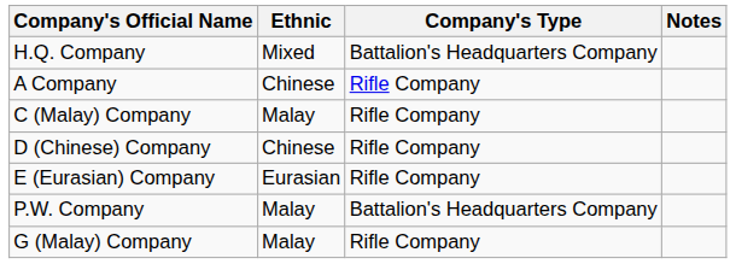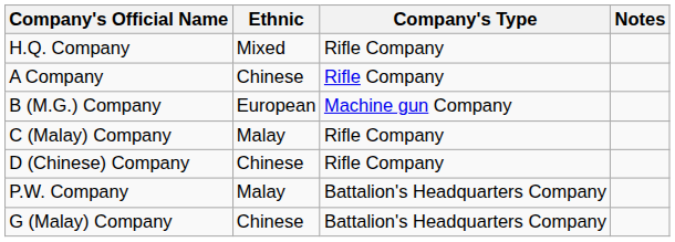 <table class="wikitable" style="margin-left: auto; margin-right: auto; border: none;">
 <tr>
 <th>Company's Official Name</th>
 <th>Ethnic</th>
 <th>Company's Type</th>
 <th>Notes</th>
 </tr>
 <tr>
 <td>H.Q. Company</td>
 <td>Mixed</td>
-<td>Battalion's Headquarters Company</td>
+<td>Rifle Company</td>
 <td></td>
 </tr>
 <tr>
 <td>A Company</td>
 <td>Chinese</td>
 <td><a href='#'>Rifle</a> Company</td>
+<td></td>
+</tr>
+<tr>
+<td>B (M.G.) Company</td>
+<td>European</td>
+<td><a href='#'>Machine gun</a> Company</td>
 <td></td>
 </tr>
 <tr>
 <td>C (Malay) Company</td>
 <td>Malay</td>
 <td>Rifle Company</td>
 <td></td>
 </tr>
 <tr>
 <td>D (Chinese) Company</td>
 <td>Chinese</td>
 <td>Rifle Company</td>
 <td></td>
 </tr>
 <tr>
-<td>E (Eurasian) Company</td>
-<td>Eurasian</td>
-<td>Rifle Company</td>
-<td></td>
-</tr>
-<tr>
 <td>P.W. Company</td>
 <td>Malay</td>
 <td>Battalion's Headquarters Company</td>
 <td></td>
 </tr>
 <tr>
 <td>G (Malay) Company</td>
-<td>Malay</td>
-<td>Rifle Company</td>
+<td>Chinese</td>
+<td>Battalion's Headquarters Company</td>
 <td></td>
 </tr>
 </table>
